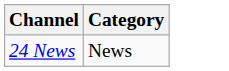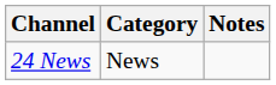 <table class="wikitable">
 <tr>
 <th>Channel</th>
 <th>Category</th>
+<th>Notes</th>
 </tr>
 <tr>
 <td><em><a href='#'>24 News</a></em></td>
 <td>News</td>
+<td></td>
 </tr>
 </table>
